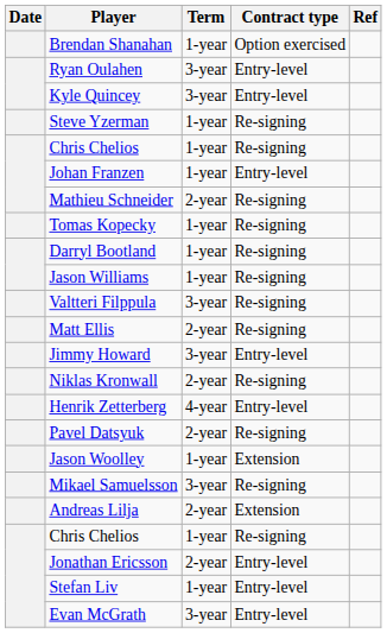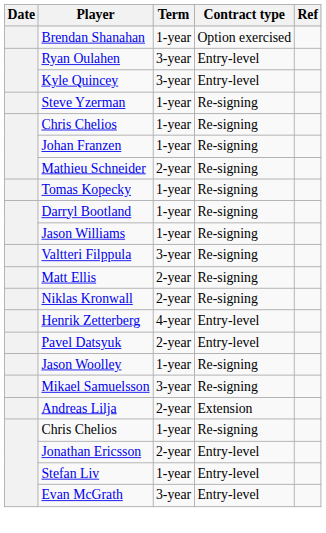 <table class="wikitable plainrowheaders">
 <tr style="background:#ddd; text-align:center;">
 <th>Date</th>
 <th>Player</th>
 <th>Term</th>
 <th>Contract type</th>
 <th>Ref</th>
 </tr>
 <tr>
 <th scope="row"></th>
 <td><a href='#'>Brendan Shanahan</a></td>
 <td>1-year</td>
 <td>Option exercised</td>
 <td></td>
 </tr>
 <tr>
 <th scope="row" rowspan=2></th>
 <td><a href='#'>Ryan Oulahen</a></td>
 <td>3-year</td>
 <td>Entry-level</td>
 <td></td>
 </tr>
 <tr>
 <td><a href='#'>Kyle Quincey</a></td>
 <td>3-year</td>
 <td>Entry-level</td>
 <td></td>
 </tr>
 <tr>
 <th scope="row"></th>
 <td><a href='#'>Steve Yzerman</a></td>
 <td>1-year</td>
 <td>Re-signing</td>
 <td></td>
 </tr>
 <tr>
 <th scope="row" rowspan=3></th>
 <td><a href='#'>Chris Chelios</a></td>
 <td>1-year</td>
 <td>Re-signing</td>
 <td></td>
 </tr>
 <tr>
 <td><a href='#'>Johan Franzen</a></td>
 <td>1-year</td>
-<td>Entry-level</td>
+<td>Re-signing</td>
 <td></td>
 </tr>
 <tr>
 <td><a href='#'>Mathieu Schneider</a></td>
 <td>2-year</td>
 <td>Re-signing</td>
 <td></td>
 </tr>
 <tr>
 <th scope="row"></th>
 <td><a href='#'>Tomas Kopecky</a></td>
 <td>1-year</td>
 <td>Re-signing</td>
 <td></td>
 </tr>
 <tr>
 <th scope="row" rowspan=2></th>
 <td><a href='#'>Darryl Bootland</a></td>
 <td>1-year</td>
 <td>Re-signing</td>
 <td></td>
 </tr>
 <tr>
 <td><a href='#'>Jason Williams</a></td>
 <td>1-year</td>
 <td>Re-signing</td>
 <td></td>
 </tr>
 <tr>
 <th scope="row"></th>
 <td><a href='#'>Valtteri Filppula</a></td>
 <td>3-year</td>
 <td>Re-signing</td>
 <td></td>
 </tr>
 <tr>
 <th scope="row"></th>
 <td><a href='#'>Matt Ellis</a></td>
 <td>2-year</td>
 <td>Re-signing</td>
 <td></td>
 </tr>
 <tr>
 <th scope="row"></th>
-<td><a href='#'>Jimmy Howard</a></td>
-<td>3-year</td>
-<td>Entry-level</td>
-<td></td>
-</tr>
-<tr>
-<th scope="row"></th>
 <td><a href='#'>Niklas Kronwall</a></td>
 <td>2-year</td>
 <td>Re-signing</td>
 <td></td>
 </tr>
 <tr>
 <th scope="row"></th>
 <td><a href='#'>Henrik Zetterberg</a></td>
 <td>4-year</td>
 <td>Entry-level</td>
 <td></td>
 </tr>
 <tr>
 <th scope="row"></th>
 <td><a href='#'>Pavel Datsyuk</a></td>
 <td>2-year</td>
-<td>Re-signing</td>
+<td>Entry-level</td>
 <td></td>
 </tr>
 <tr>
 <th scope="row"></th>
 <td><a href='#'>Jason Woolley</a></td>
 <td>1-year</td>
-<td>Extension</td>
+<td>Re-signing</td>
 <td></td>
 </tr>
 <tr>
 <th scope="row"></th>
 <td><a href='#'>Mikael Samuelsson</a></td>
 <td>3-year</td>
 <td>Re-signing</td>
 <td></td>
 </tr>
 <tr>
 <th scope="row"></th>
 <td><a href='#'>Andreas Lilja</a></td>
 <td>2-year</td>
 <td>Extension</td>
 <td></td>
 </tr>
 <tr>
 <th scope="row" rowspan=4></th>
 <td>Chris Chelios</td>
 <td>1-year</td>
 <td>Re-signing</td>
 <td></td>
 </tr>
 <tr>
 <td><a href='#'>Jonathan Ericsson</a></td>
 <td>2-year</td>
 <td>Entry-level</td>
 <td></td>
 </tr>
 <tr>
 <td><a href='#'>Stefan Liv</a></td>
 <td>1-year</td>
 <td>Entry-level</td>
 <td></td>
 </tr>
 <tr>
 <td><a href='#'>Evan McGrath</a></td>
 <td>3-year</td>
 <td>Entry-level</td>
 <td></td>
 </tr>
 </table>
